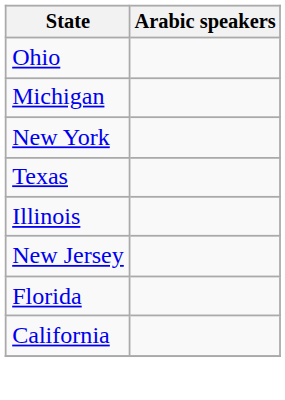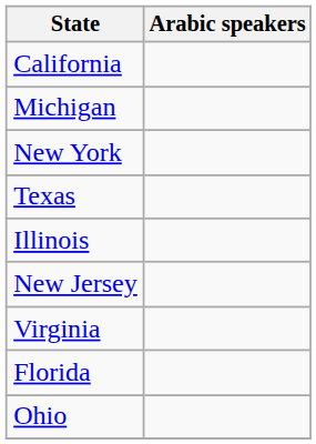 <table class="wikitable sortable" style="float:right; font-size:85%;">
 <tr style="font-size: 85%;">
 <th>State</th>
 <th>Arabic speakers</th>
 </tr>
 <tr>
-<td><a href='#'>Ohio</a></td>
+<td><a href='#'>California</a></td>
 <td></td>
 </tr>
 <tr>
 <td><a href='#'>Michigan</a></td>
 <td></td>
 </tr>
 <tr>
 <td><a href='#'>New York</a></td>
 <td></td>
 </tr>
 <tr>
 <td><a href='#'>Texas</a></td>
 <td></td>
 </tr>
 <tr>
 <td><a href='#'>Illinois</a></td>
 <td></td>
 </tr>
 <tr>
 <td><a href='#'>New Jersey</a></td>
 <td></td>
 </tr>
 <tr>
+<td><a href='#'>Virginia</a></td>
+<td></td>
+</tr>
+<tr>
 <td><a href='#'>Florida</a></td>
 <td></td>
 </tr>
 <tr>
-<td><a href='#'>California</a></td>
+<td><a href='#'>Ohio</a></td>
 <td></td>
 </tr>
 <tr>
 </tr>
 </table>
